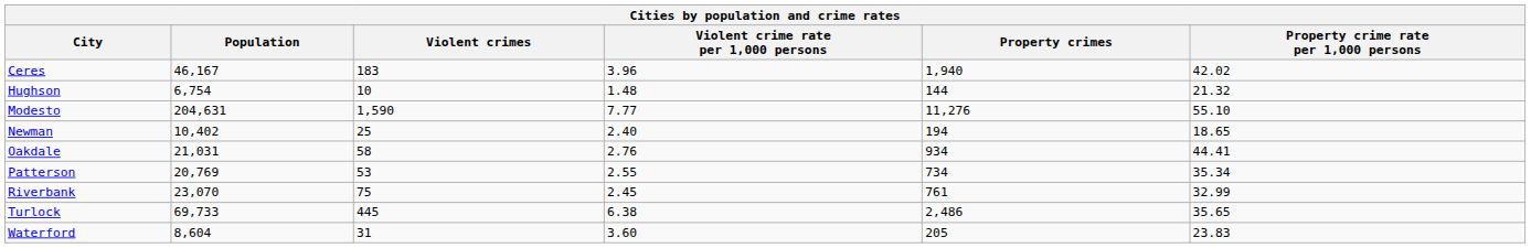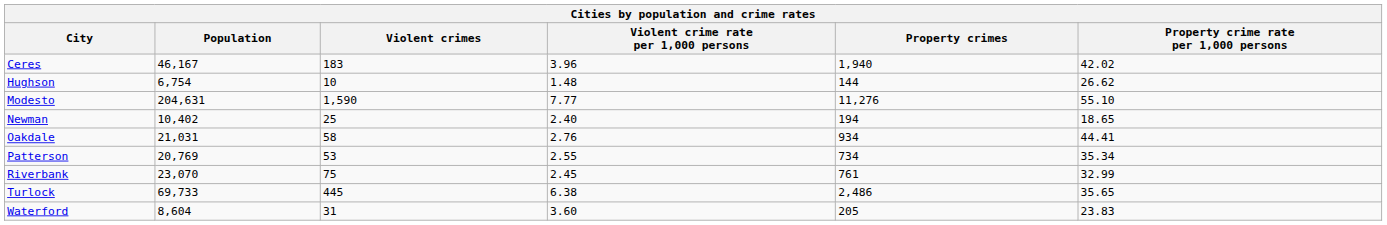 <table class="wikitable collapsible collapsed sortable" style="width: 100%;">
 <tr>
 <th colspan="9">Cities by population and crime rates</th>
 </tr>
 <tr>
 <th>City</th>
 <th data-sort-type="number">Population</th>
 <th data-sort-type="number">Violent crimes</th>
 <th data-sort-type="number">Violent crime rate<br>per 1,000 persons</th>
 <th data-sort-type="number">Property crimes</th>
 <th data-sort-type="number">Property crime rate<br>per 1,000 persons</th>
 </tr>
 <tr>
 <td><a href='#'>Ceres</a></td>
 <td>46,167</td>
 <td>183</td>
 <td>3.96</td>
 <td>1,940</td>
 <td>42.02</td>
 </tr>
 <tr>
 <td><a href='#'>Hughson</a></td>
 <td>6,754</td>
 <td>10</td>
 <td>1.48</td>
 <td>144</td>
-<td>21.32</td>
+<td>26.62</td>
 </tr>
 <tr>
 <td><a href='#'>Modesto</a></td>
 <td>204,631</td>
 <td>1,590</td>
 <td>7.77</td>
 <td>11,276</td>
 <td>55.10</td>
 </tr>
 <tr>
 <td><a href='#'>Newman</a></td>
 <td>10,402</td>
 <td>25</td>
 <td>2.40</td>
 <td>194</td>
 <td>18.65</td>
 </tr>
 <tr>
 <td><a href='#'>Oakdale</a></td>
 <td>21,031</td>
 <td>58</td>
 <td>2.76</td>
 <td>934</td>
 <td>44.41</td>
 </tr>
 <tr>
 <td><a href='#'>Patterson</a></td>
 <td>20,769</td>
 <td>53</td>
 <td>2.55</td>
 <td>734</td>
 <td>35.34</td>
 </tr>
 <tr>
 <td><a href='#'>Riverbank</a></td>
 <td>23,070</td>
 <td>75</td>
 <td>2.45</td>
 <td>761</td>
 <td>32.99</td>
 </tr>
 <tr>
 <td><a href='#'>Turlock</a></td>
 <td>69,733</td>
 <td>445</td>
 <td>6.38</td>
 <td>2,486</td>
 <td>35.65</td>
 </tr>
 <tr>
 <td><a href='#'>Waterford</a></td>
 <td>8,604</td>
 <td>31</td>
 <td>3.60</td>
 <td>205</td>
 <td>23.83</td>
 </tr>
 </table>
